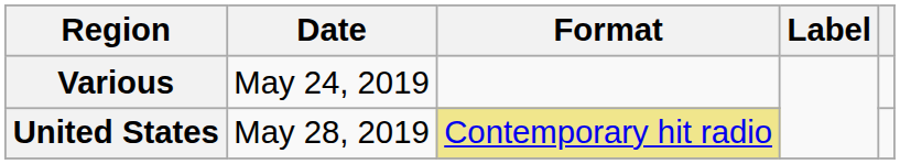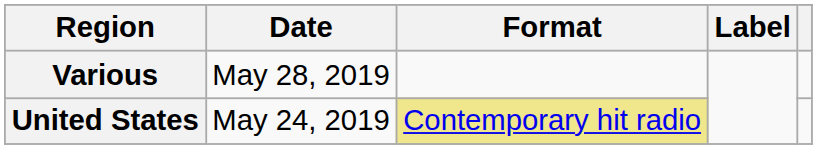 <table class="wikitable sortable plainrowheaders">
 <tr>
 <th scope="col">Region</th>
 <th scope="col">Date</th>
 <th scope="col">Format</th>
 <th scope="col">Label</th>
 <th scope="col"></th>
 </tr>
 <tr>
 <th scope="row">Various</th>
-<td>May 24, 2019</td>
+<td>May 28, 2019</td>
 <td></td>
 <td rowspan="2"></td>
 <td></td>
 </tr>
 <tr>
 <th scope="row">United States</th>
-<td>May 28, 2019</td>
+<td>May 24, 2019</td>
 <td style="background: khaki;"><a href='#'>Contemporary hit radio</a></td>
 <td></td>
 </tr>
 </table>
